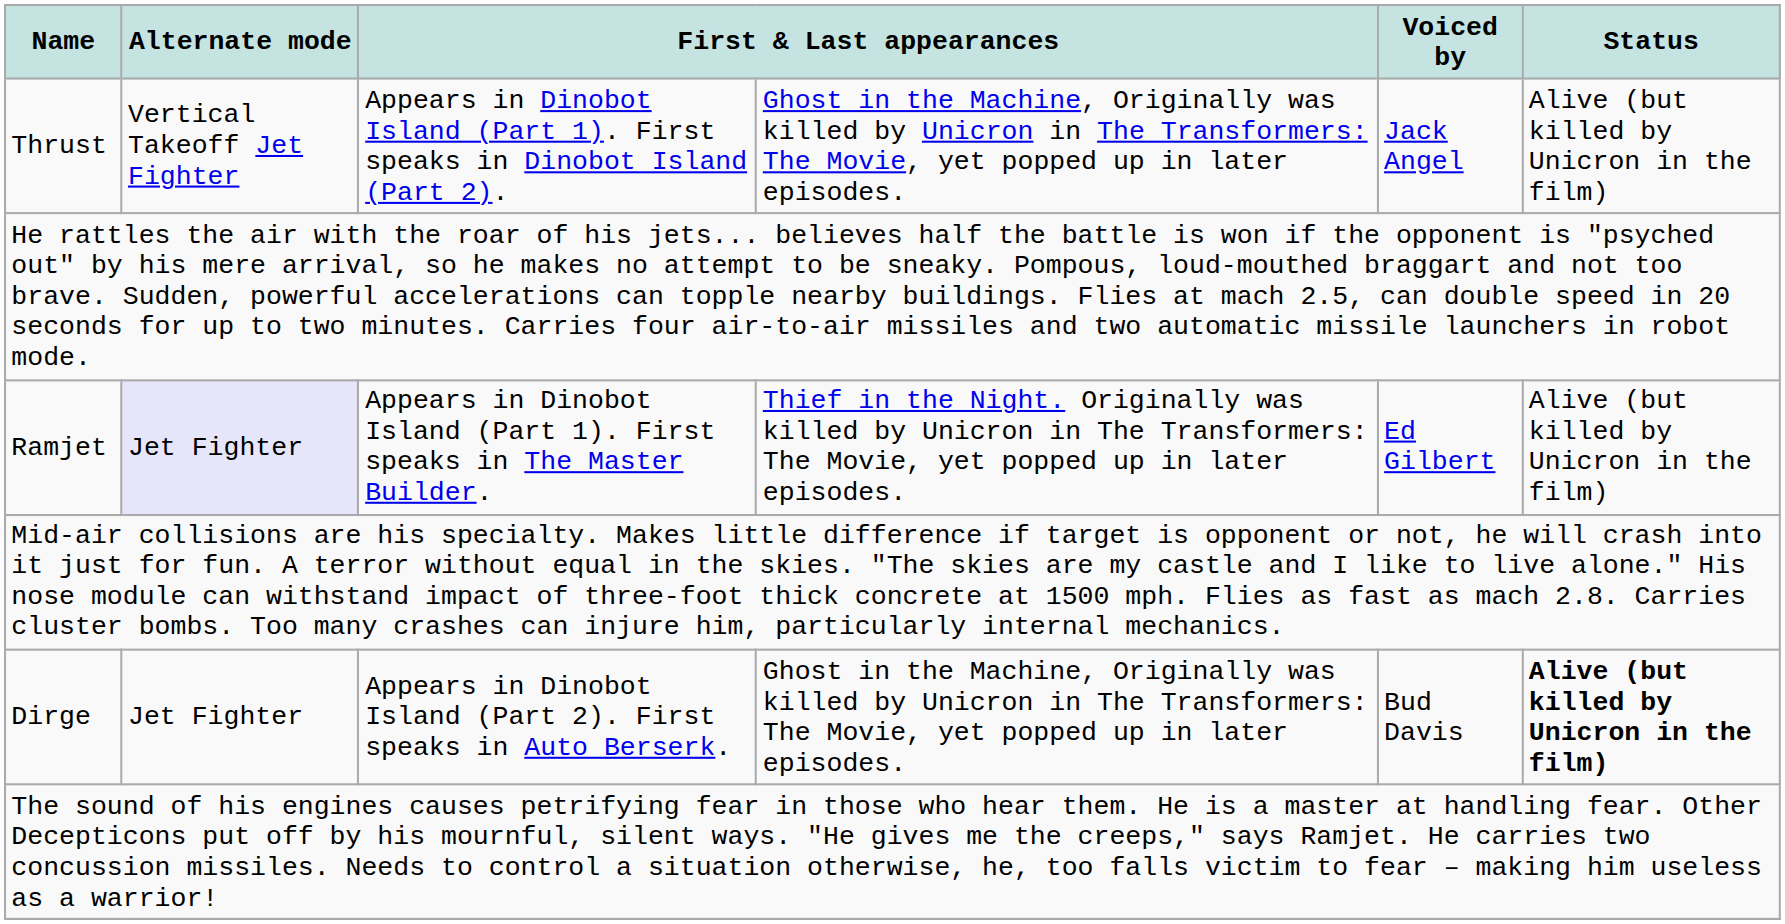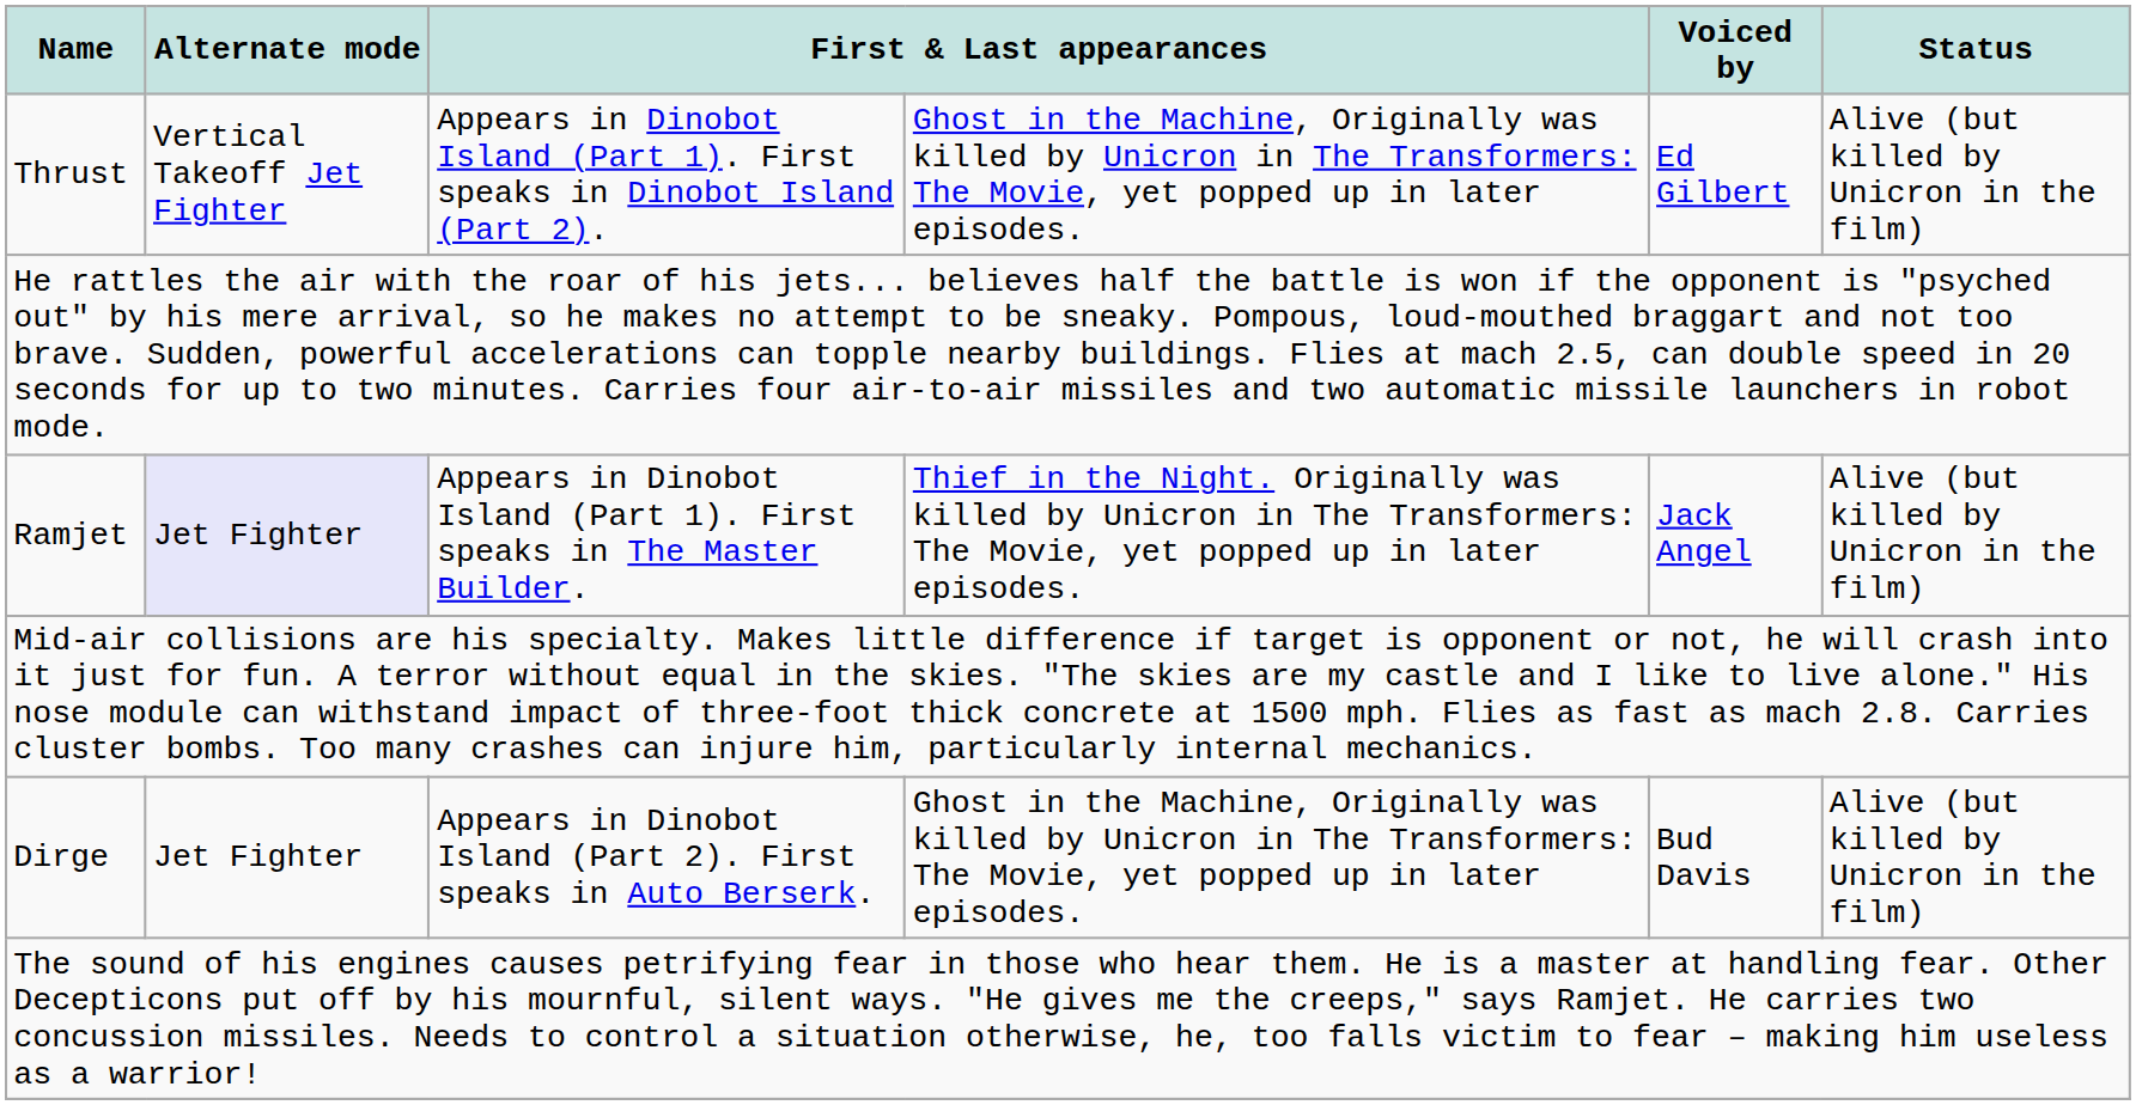 <table class="wikitable">
 <tr>
 <th style="background-color: #C5E4E1">Name</th>
 <th style="background-color: #C5E4E1">Alternate mode</th>
 <th colspan="2" align="center" style="background-color: #C5E4E1">First & Last appearances</th>
 <th style="background-color: #C5E4E1">Voiced by</th>
 <th style="background-color: #C5E4E1">Status</th>
 </tr>
 <tr>
 <td>Thrust</td>
 <td>Vertical Takeoff <a href='#'>Jet Fighter</a></td>
 <td>Appears in <a href='#'>Dinobot Island (Part 1)</a>. First speaks in <a href='#'>Dinobot Island (Part 2)</a>.</td>
 <td><a href='#'>Ghost in the Machine</a>, Originally was killed by <a href='#'>Unicron</a> in <a href='#'>The Transformers: The Movie</a>, yet popped up in later episodes.</td>
-<td><a href='#'>Jack Angel</a></td>
+<td><a href='#'>Ed Gilbert</a></td>
 <td>Alive (but killed by Unicron in the film)</td>
 </tr>
 <tr>
 <td colspan="6" valign="top">He rattles the air with the roar of his jets... believes half the battle is won if the opponent is "psyched out" by his mere arrival, so he makes no attempt to be sneaky. Pompous, loud-mouthed braggart and not too brave. Sudden, powerful accelerations can topple nearby buildings. Flies at mach 2.5, can double speed in 20 seconds for up to two minutes. Carries four air-to-air missiles and two automatic missile launchers in robot mode.</td>
 </tr>
 <tr>
 <td>Ramjet</td>
 <td style="background: lavender;">Jet Fighter</td>
 <td>Appears in Dinobot Island (Part 1). First speaks in <a href='#'>The Master Builder</a>.</td>
 <td><a href='#'>Thief in the Night.</a> Originally was killed by Unicron in The Transformers: The Movie, yet popped up in later episodes.</td>
-<td><a href='#'>Ed Gilbert</a></td>
+<td><a href='#'>Jack Angel</a></td>
 <td>Alive (but killed by Unicron in the film)</td>
 </tr>
 <tr>
 <td colspan="6" valign="top">Mid-air collisions are his specialty. Makes little difference if target is opponent or not, he will crash into it just for fun. A terror without equal in the skies. "The skies are my castle and I like to live alone." His nose module can withstand impact of three-foot thick concrete at 1500 mph. Flies as fast as mach 2.8. Carries cluster bombs. Too many crashes can injure him, particularly internal mechanics.</td>
 </tr>
 <tr>
 <td>Dirge</td>
 <td>Jet Fighter</td>
 <td>Appears in Dinobot Island (Part 2). First speaks in <a href='#'>Auto Berserk</a>.</td>
 <td>Ghost in the Machine, Originally was killed by Unicron in The Transformers: The Movie, yet popped up in later episodes.</td>
 <td>Bud Davis</td>
-<td><strong>Alive (but killed by Unicron in the film)</strong></td>
+<td>Alive (but killed by Unicron in the film)</td>
 </tr>
 <tr>
 <td colspan="6" valign="top">The sound of his engines causes petrifying fear in those who hear them. He is a master at handling fear. Other Decepticons put off by his mournful, silent ways. "He gives me the creeps," says Ramjet. He carries two concussion missiles. Needs to control a situation otherwise, he, too falls victim to fear – making him useless as a warrior!</td>
 </tr>
 <tr>
 </tr>
 </table>
